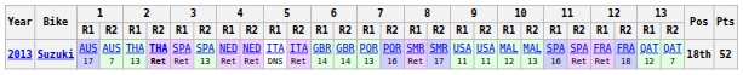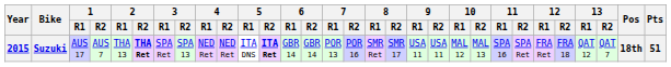 <table class="wikitable" style="text-align:center; font-size:90%">
 <tr>
 <th valign="middle" rowspan=2>Year</th>
 <th valign="middle" rowspan=2>Bike</th>
 <th colspan=2>1</th>
 <th colspan=2>2</th>
 <th colspan=2>3</th>
 <th colspan=2>4</th>
 <th colspan=2>5</th>
 <th colspan=2>6</th>
 <th colspan=2>7</th>
 <th colspan=2>8</th>
 <th colspan=2>9</th>
 <th colspan=2>10</th>
 <th colspan=2>11</th>
 <th colspan=2>12</th>
 <th colspan=2>13</th>
 <th rowspan=2>Pos</th>
 <th rowspan=2>Pts</th>
 </tr>
 <tr>
 <th>R1</th>
 <th>R2</th>
 <th>R1</th>
 <th>R2</th>
 <th>R1</th>
 <th>R2</th>
 <th>R1</th>
 <th>R2</th>
 <th>R1</th>
 <th>R2</th>
 <th>R1</th>
 <th>R2</th>
 <th>R1</th>
 <th>R2</th>
 <th>R1</th>
 <th>R2</th>
 <th>R1</th>
 <th>R2</th>
 <th>R1</th>
 <th>R2</th>
 <th>R1</th>
 <th>R2</th>
 <th>R1</th>
 <th>R2</th>
 <th>R1</th>
 <th>R2</th>
 </tr>
 <tr>
-<th><a href='#'>2013</a></th>
+<th><a href='#'>2015</a></th>
 <th align="left"><a href='#'>Suzuki</a></th>
 <td style="background:#CFCFFF;"><a href='#'>AUS</a><br><small>17</small></td>
 <td style="background:#dfffdf;"><a href='#'>AUS</a><br><small>7</small></td>
 <td style="background:#dfffdf;"><a href='#'>THA</a><br><small>13</small></td>
 <td style="background:#efcfff;"><strong><a href='#'>THA</a><br><small>Ret</small></strong></td>
 <td style="background:#efcfff;"><a href='#'>SPA</a><br><small>Ret</small></td>
 <td style="background:#dfffdf;"><a href='#'>SPA</a><br><small>13</small></td>
 <td style="background:#efcfff;"><a href='#'>NED</a><br><small>Ret</small></td>
 <td style="background:#efcfff;"><a href='#'>NED</a><br><small>Ret</small></td>
 <td style="background:#ffffff;"><a href='#'>ITA</a><br><small>DNS</small></td>
-<td style="background:#efcfff;"><a href='#'>ITA</a><br><small>Ret</small></td>
+<td style="background:#efcfff;"><strong><a href='#'>ITA</a><br><small>Ret</small></strong></td>
 <td style="background:#dfffdf;"><a href='#'>GBR</a><br><small>14</small></td>
 <td style="background:#dfffdf;"><a href='#'>GBR</a><br><small>14</small></td>
 <td style="background:#dfffdf;"><a href='#'>POR</a><br><small>13</small></td>
 <td style="background:#CFCFFF;"><a href='#'>POR</a><br><small>16</small></td>
 <td style="background:#efcfff;"><a href='#'>SMR</a><br><small>Ret</small></td>
 <td style="background:#CFCFFF;"><a href='#'>SMR</a><br><small>17</small></td>
 <td style="background:#dfffdf;"><a href='#'>USA</a><br><small>11</small></td>
 <td style="background:#dfffdf;"><a href='#'>USA</a><br><small>11</small></td>
 <td style="background:#dfffdf;"><a href='#'>MAL</a><br><small>12</small></td>
 <td style="background:#dfffdf;"><a href='#'>MAL</a><br><small>13</small></td>
 <td style="background:#CFCFFF;"><a href='#'>SPA</a><br><small>16</small></td>
 <td style="background:#efcfff;"><a href='#'>SPA</a><br><small>Ret</small></td>
 <td style="background:#efcfff;"><a href='#'>FRA</a><br><small>Ret</small></td>
 <td style="background:#CFCFFF;"><a href='#'>FRA</a><br><small>18</small></td>
 <td style="background:#dfffdf;"><a href='#'>QAT</a><br><small>12</small></td>
 <td style="background:#dfffdf;"><a href='#'>QAT</a><br><small>7</small></td>
 <th>18th</th>
-<th>52</th>
+<th>51</th>
 </tr>
 </table>
